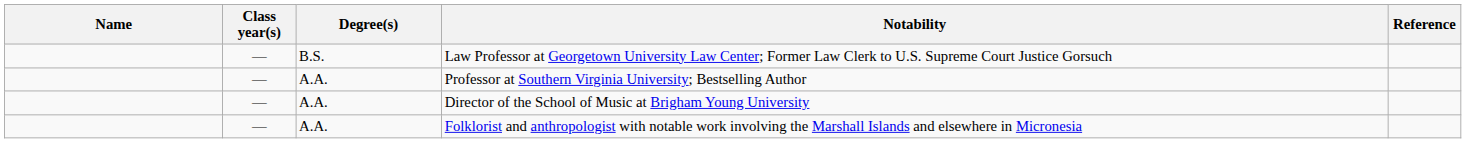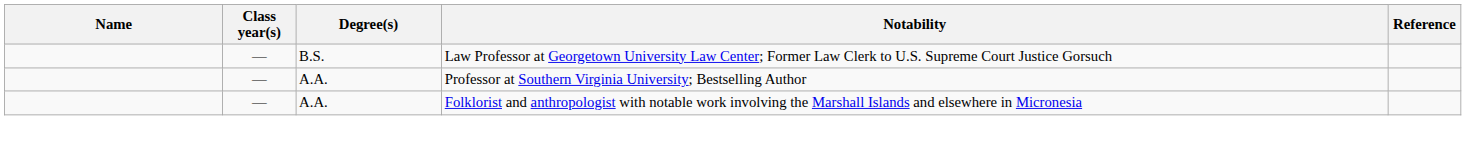 <table class="wikitable sortable" style="width:100%">
 <tr>
 <th width="15%">Name</th>
 <th width="5%">Class year(s)</th>
 <th width="10%">Degree(s)</th>
 <th width="*" class="unsortable">Notability</th>
 <th width="5%" class="unsortable">Reference</th>
 </tr>
 <tr>
 <td></td>
 <td align="center">—</td>
 <td>B.S.</td>
 <td>Law Professor at <a href='#'>Georgetown University Law Center</a>; Former Law Clerk to U.S. Supreme Court Justice Gorsuch</td>
 <td align="center"></td>
 </tr>
 <tr>
 <td></td>
 <td align="center">—</td>
 <td>A.A.</td>
 <td>Professor at <a href='#'>Southern Virginia University</a>; Bestselling Author</td>
 <td align="center"></td>
 </tr>
 <tr>
 <td></td>
 <td align="center">—</td>
 <td>A.A.</td>
-<td>Director of the School of Music at <a href='#'>Brigham Young University</a></td>
-<td align="center"></td>
-</tr>
-<tr>
-<td></td>
-<td align="center">—</td>
-<td>A.A.</td>
 <td><a href='#'>Folklorist</a> and <a href='#'>anthropologist</a> with notable work involving the <a href='#'>Marshall Islands</a> and elsewhere in <a href='#'>Micronesia</a></td>
 <td align="center"></td>
 </tr>
 </table>
